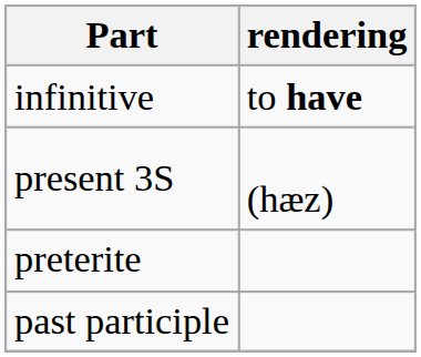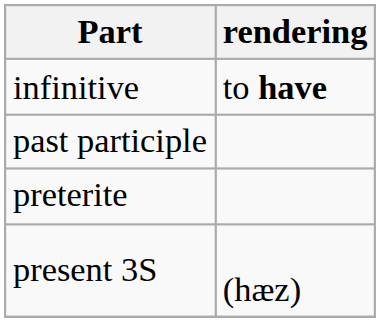 <table class="wikitable">
 <tr>
 <th>Part</th>
 <th>rendering</th>
 </tr>
 <tr>
 <td>infinitive</td>
 <td>to <strong>have</strong></td>
 </tr>
 <tr>
-<td>present 3S</td>
-<td><strong></strong> <br>(hæz)</td>
+<td>past participle</td>
+<td><strong></strong></td>
 </tr>
 <tr>
 <td>preterite</td>
 <td><strong></strong></td>
 </tr>
 <tr>
-<td>past participle</td>
-<td><strong></strong></td>
+<td>present 3S</td>
+<td><strong></strong> <br>(hæz)</td>
 </tr>
 <tr>
 </tr>
 </table>
